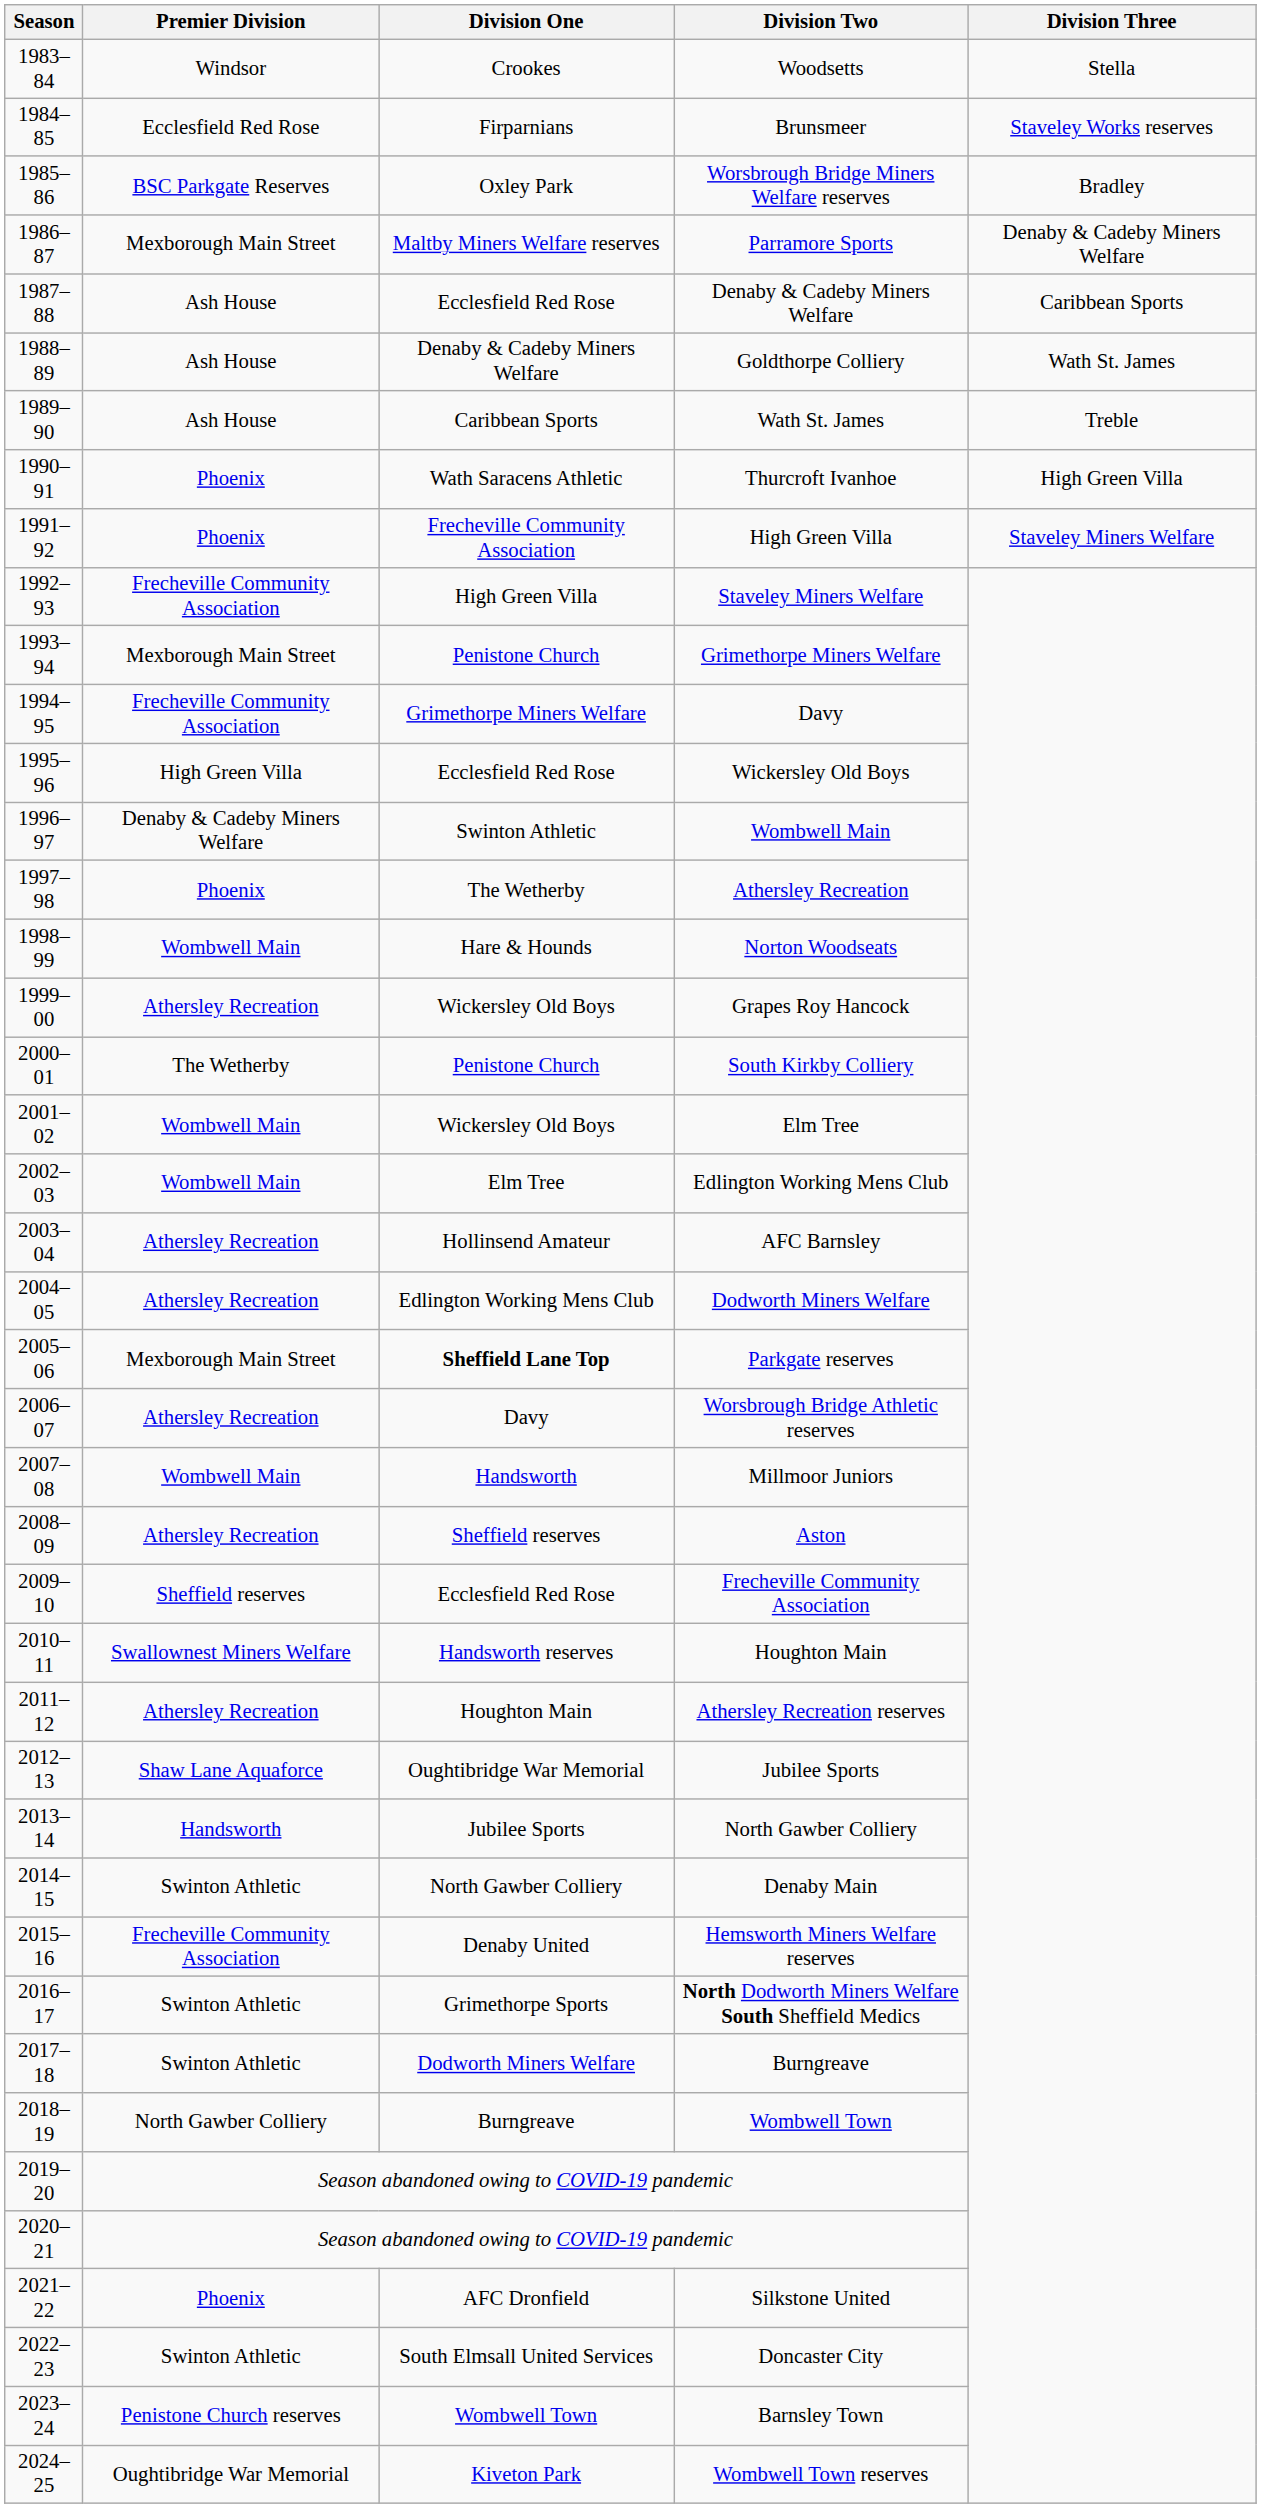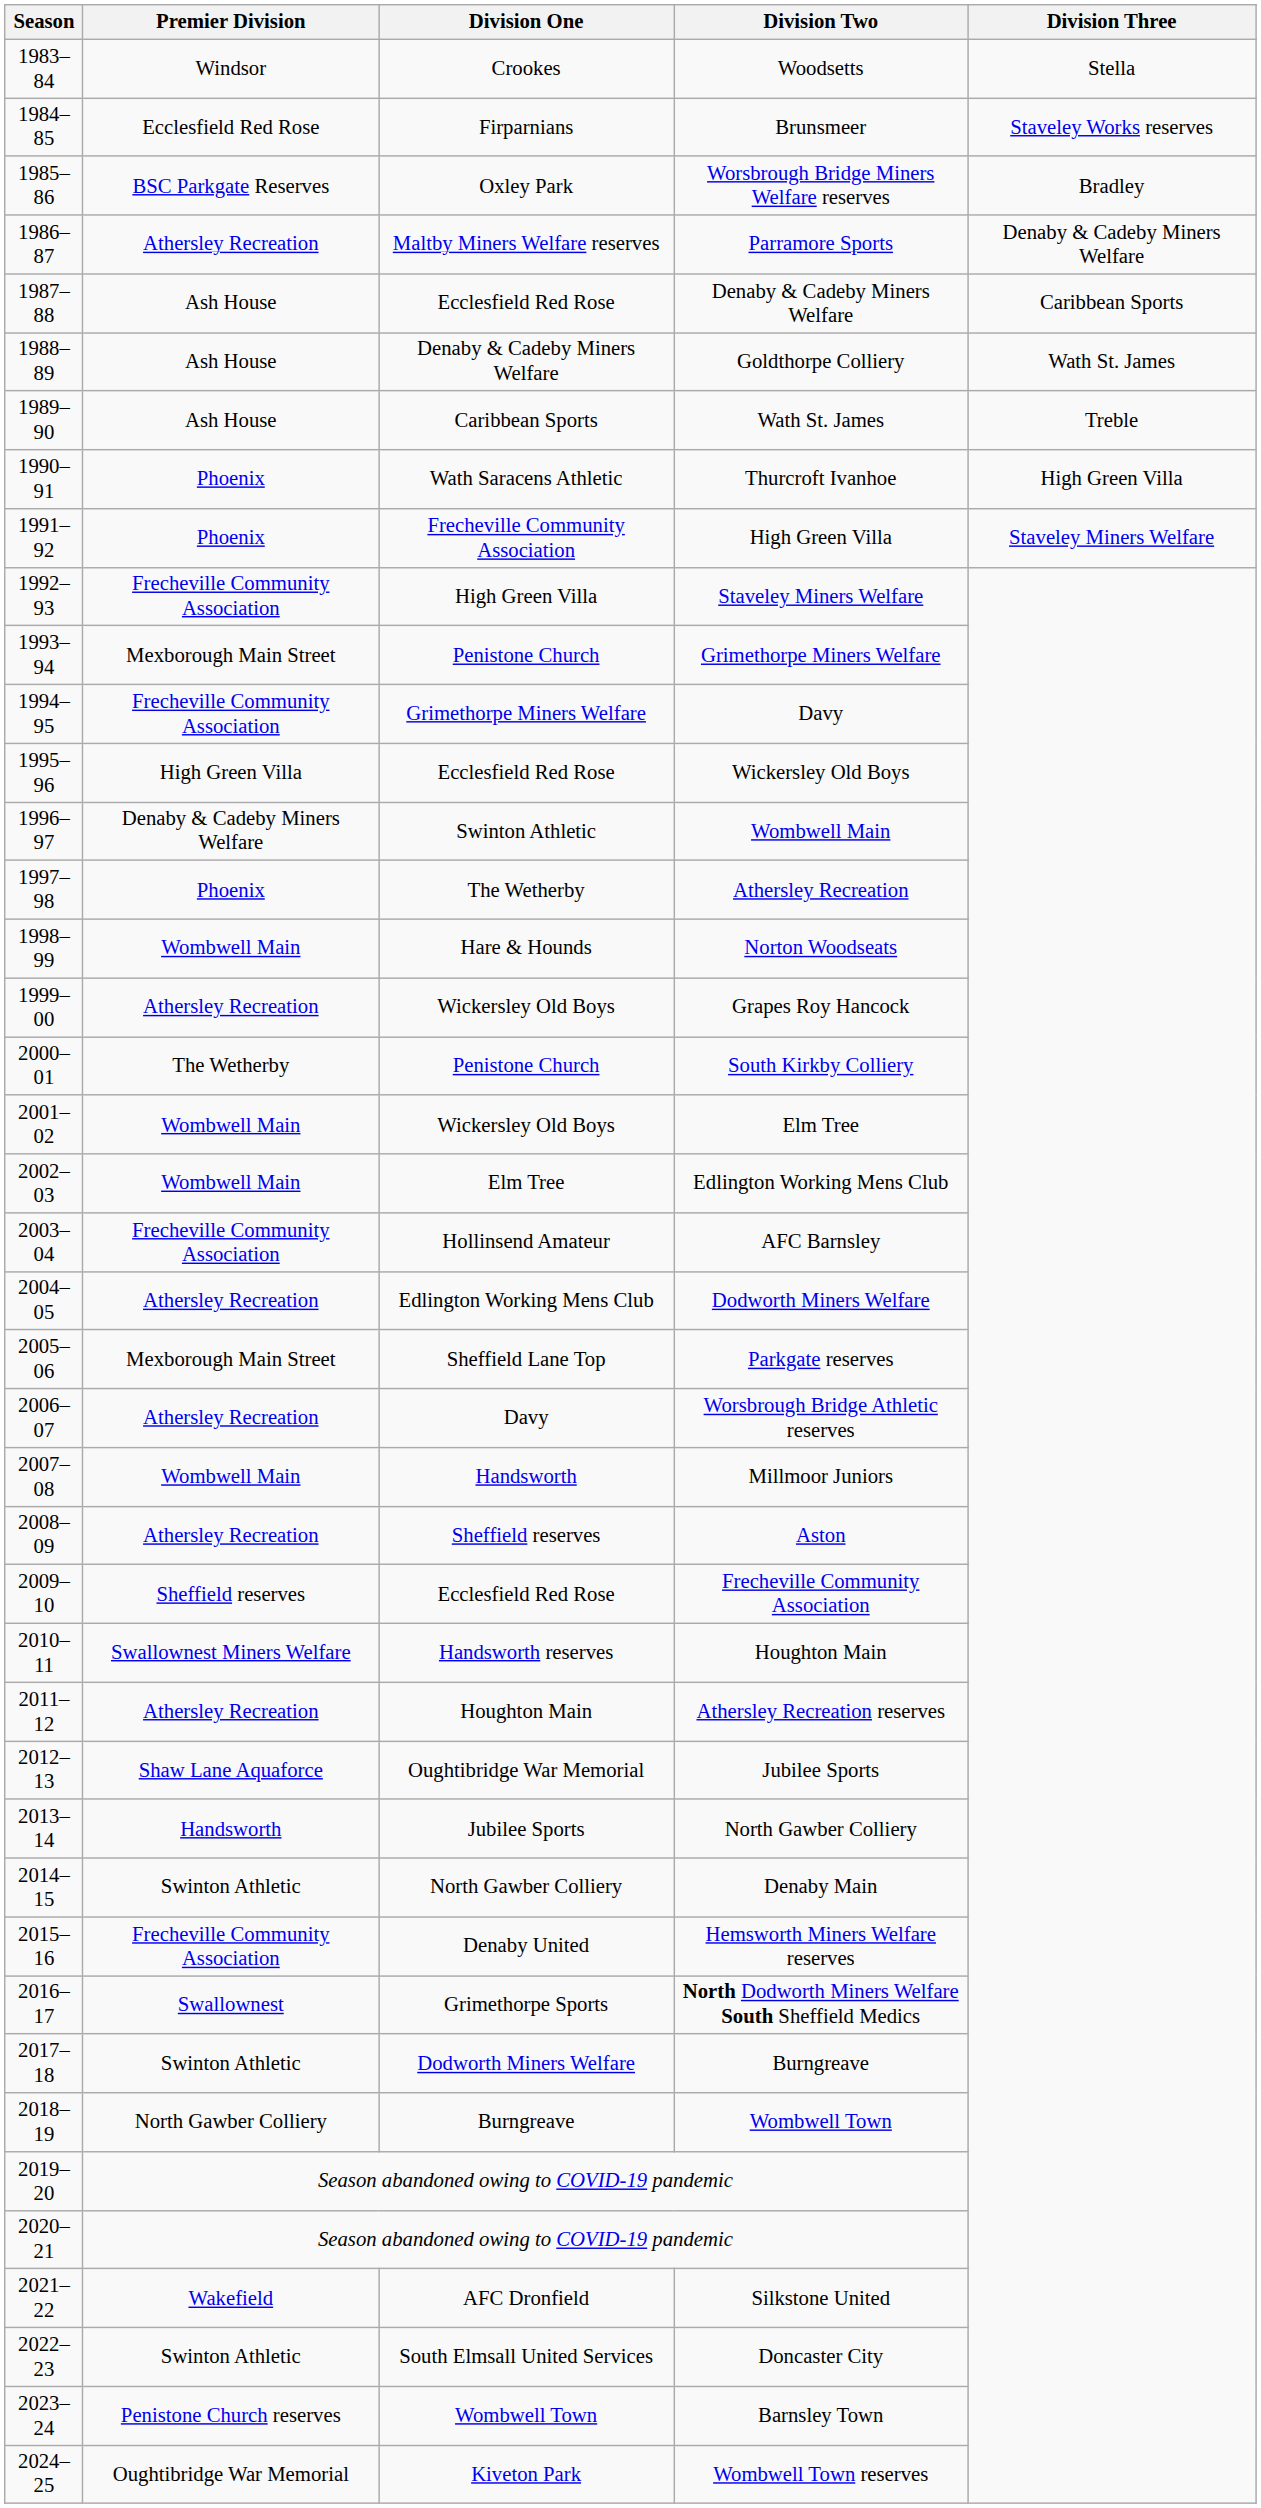 <table class="wikitable" style="text-align: center; font-size:90%">
 <tr>
 <th width=50>Season</th>
 <th width=250>Premier Division</th>
 <th width=250>Division One</th>
 <th width=250>Division Two</th>
 <th width=250>Division Three</th>
 </tr>
 <tr>
 <td>1983–84</td>
 <td>Windsor</td>
 <td>Crookes</td>
 <td>Woodsetts</td>
 <td>Stella</td>
 </tr>
 <tr>
 <td>1984–85</td>
 <td>Ecclesfield Red Rose</td>
 <td>Firparnians</td>
 <td>Brunsmeer</td>
 <td><a href='#'>Staveley Works</a> reserves</td>
 </tr>
 <tr>
 <td>1985–86</td>
 <td><a href='#'>BSC Parkgate</a> Reserves</td>
 <td>Oxley Park</td>
 <td><a href='#'>Worsbrough Bridge Miners Welfare</a> reserves</td>
 <td>Bradley</td>
 </tr>
 <tr>
 <td>1986–87</td>
-<td>Mexborough Main Street</td>
+<td><a href='#'>Athersley Recreation</a></td>
 <td><a href='#'>Maltby Miners Welfare</a> reserves</td>
 <td><a href='#'>Parramore Sports</a></td>
 <td>Denaby & Cadeby Miners Welfare</td>
 </tr>
 <tr>
 <td>1987–88</td>
 <td>Ash House</td>
 <td>Ecclesfield Red Rose</td>
 <td>Denaby & Cadeby Miners Welfare</td>
 <td>Caribbean Sports</td>
 </tr>
 <tr>
 <td>1988–89</td>
 <td>Ash House</td>
 <td>Denaby & Cadeby Miners Welfare</td>
 <td>Goldthorpe Colliery</td>
 <td>Wath St. James</td>
 </tr>
 <tr>
 <td>1989–90</td>
 <td>Ash House</td>
 <td>Caribbean Sports</td>
 <td>Wath St. James</td>
 <td>Treble</td>
 </tr>
 <tr>
 <td>1990–91</td>
 <td><a href='#'>Phoenix</a></td>
 <td>Wath Saracens Athletic</td>
 <td>Thurcroft Ivanhoe</td>
 <td>High Green Villa</td>
 </tr>
 <tr>
 <td>1991–92</td>
 <td><a href='#'>Phoenix</a></td>
 <td><a href='#'>Frecheville Community Association</a></td>
 <td>High Green Villa</td>
 <td><a href='#'>Staveley Miners Welfare</a></td>
 </tr>
 <tr>
 <td>1992–93</td>
 <td><a href='#'>Frecheville Community Association</a></td>
 <td>High Green Villa</td>
 <td><a href='#'>Staveley Miners Welfare</a></td>
 </tr>
 <tr>
 <td>1993–94</td>
 <td>Mexborough Main Street</td>
 <td><a href='#'>Penistone Church</a></td>
 <td><a href='#'>Grimethorpe Miners Welfare</a></td>
 </tr>
 <tr>
 <td>1994–95</td>
 <td><a href='#'>Frecheville Community Association</a></td>
 <td><a href='#'>Grimethorpe Miners Welfare</a></td>
 <td>Davy</td>
 </tr>
 <tr>
 <td>1995–96</td>
 <td>High Green Villa</td>
 <td>Ecclesfield Red Rose</td>
 <td>Wickersley Old Boys</td>
 </tr>
 <tr>
 <td>1996–97</td>
 <td>Denaby & Cadeby Miners Welfare</td>
 <td>Swinton Athletic</td>
 <td><a href='#'>Wombwell Main</a></td>
 </tr>
 <tr>
 <td>1997–98</td>
 <td><a href='#'>Phoenix</a></td>
 <td>The Wetherby</td>
 <td><a href='#'>Athersley Recreation</a></td>
 </tr>
 <tr>
 <td>1998–99</td>
 <td><a href='#'>Wombwell Main</a></td>
 <td>Hare & Hounds</td>
 <td><a href='#'>Norton Woodseats</a></td>
 </tr>
 <tr>
 <td>1999–00</td>
 <td><a href='#'>Athersley Recreation</a></td>
 <td>Wickersley Old Boys</td>
 <td>Grapes Roy Hancock</td>
 </tr>
 <tr>
 <td>2000–01</td>
 <td>The Wetherby</td>
 <td><a href='#'>Penistone Church</a></td>
 <td><a href='#'>South Kirkby Colliery</a></td>
 </tr>
 <tr>
 <td>2001–02</td>
 <td><a href='#'>Wombwell Main</a></td>
 <td>Wickersley Old Boys</td>
 <td>Elm Tree</td>
 </tr>
 <tr>
 <td>2002–03</td>
 <td><a href='#'>Wombwell Main</a></td>
 <td>Elm Tree</td>
 <td>Edlington Working Mens Club</td>
 </tr>
 <tr>
 <td>2003–04</td>
-<td><a href='#'>Athersley Recreation</a></td>
+<td><a href='#'>Frecheville Community Association</a></td>
 <td>Hollinsend Amateur</td>
 <td>AFC Barnsley</td>
 </tr>
 <tr>
 <td>2004–05</td>
 <td><a href='#'>Athersley Recreation</a></td>
 <td>Edlington Working Mens Club</td>
 <td><a href='#'>Dodworth Miners Welfare</a></td>
 </tr>
 <tr>
 <td>2005–06</td>
 <td>Mexborough Main Street</td>
-<td><strong>Sheffield Lane Top</strong></td>
+<td>Sheffield Lane Top</td>
 <td><a href='#'>Parkgate</a> reserves</td>
 </tr>
 <tr>
 <td>2006–07</td>
 <td><a href='#'>Athersley Recreation</a></td>
 <td>Davy</td>
 <td><a href='#'>Worsbrough Bridge Athletic</a> reserves</td>
 </tr>
 <tr>
 <td>2007–08</td>
 <td><a href='#'>Wombwell Main</a></td>
 <td><a href='#'>Handsworth</a></td>
 <td>Millmoor Juniors</td>
 </tr>
 <tr>
 <td>2008–09</td>
 <td><a href='#'>Athersley Recreation</a></td>
 <td><a href='#'>Sheffield</a> reserves</td>
 <td><a href='#'>Aston</a></td>
 </tr>
 <tr>
 <td>2009–10</td>
 <td><a href='#'>Sheffield</a> reserves</td>
 <td>Ecclesfield Red Rose</td>
 <td><a href='#'>Frecheville Community Association</a></td>
 </tr>
 <tr>
 <td>2010–11</td>
 <td><a href='#'>Swallownest Miners Welfare</a></td>
 <td><a href='#'>Handsworth</a> reserves</td>
 <td>Houghton Main</td>
 </tr>
 <tr>
 <td>2011–12</td>
 <td><a href='#'>Athersley Recreation</a></td>
 <td>Houghton Main</td>
 <td><a href='#'>Athersley Recreation</a> reserves</td>
 </tr>
 <tr>
 <td>2012–13</td>
 <td><a href='#'>Shaw Lane Aquaforce</a></td>
 <td>Oughtibridge War Memorial</td>
 <td>Jubilee Sports</td>
 </tr>
 <tr>
 <td>2013–14</td>
 <td><a href='#'>Handsworth</a></td>
 <td>Jubilee Sports</td>
 <td>North Gawber Colliery</td>
 </tr>
 <tr>
 <td>2014–15</td>
 <td>Swinton Athletic</td>
 <td>North Gawber Colliery</td>
 <td>Denaby Main</td>
 </tr>
 <tr>
 <td>2015–16</td>
 <td><a href='#'>Frecheville Community Association</a></td>
 <td>Denaby United</td>
 <td><a href='#'>Hemsworth Miners Welfare</a> reserves</td>
 </tr>
 <tr>
 <td>2016–17</td>
-<td>Swinton Athletic</td>
+<td><a href='#'>Swallownest</a></td>
 <td>Grimethorpe Sports</td>
 <td><strong>North</strong> <a href='#'>Dodworth Miners Welfare</a><br><strong>South</strong> Sheffield Medics</td>
 </tr>
 <tr>
 <td>2017–18</td>
 <td>Swinton Athletic</td>
 <td><a href='#'>Dodworth Miners Welfare</a></td>
 <td>Burngreave</td>
 </tr>
 <tr>
 <td>2018–19</td>
 <td>North Gawber Colliery</td>
 <td>Burngreave</td>
 <td><a href='#'>Wombwell Town</a></td>
 </tr>
 <tr>
 <td>2019–20</td>
 <td colspan="3"><em>Season abandoned owing to <a href='#'>COVID-19</a> pandemic</em></td>
 </tr>
 <tr>
 <td>2020–21</td>
 <td colspan="3"><em>Season abandoned owing to <a href='#'>COVID-19</a> pandemic</em></td>
 </tr>
 <tr>
 <td>2021–22</td>
-<td><a href='#'>Phoenix</a></td>
+<td><a href='#'>Wakefield</a></td>
 <td>AFC Dronfield</td>
 <td>Silkstone United</td>
 </tr>
 <tr>
 <td>2022–23</td>
 <td>Swinton Athletic</td>
 <td>South Elmsall United Services</td>
 <td>Doncaster City</td>
 </tr>
 <tr>
 <td>2023–24</td>
 <td><a href='#'>Penistone Church</a> reserves</td>
 <td><a href='#'>Wombwell Town</a></td>
 <td>Barnsley Town</td>
 </tr>
 <tr>
 <td>2024–25</td>
 <td>Oughtibridge War Memorial</td>
 <td><a href='#'>Kiveton Park</a></td>
 <td><a href='#'>Wombwell Town</a> reserves</td>
 </tr>
 </table>
